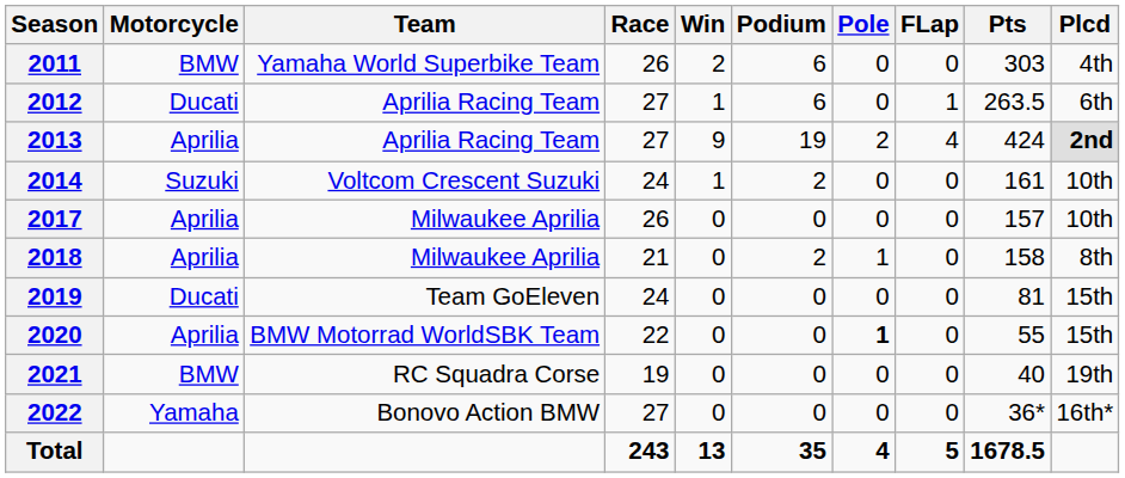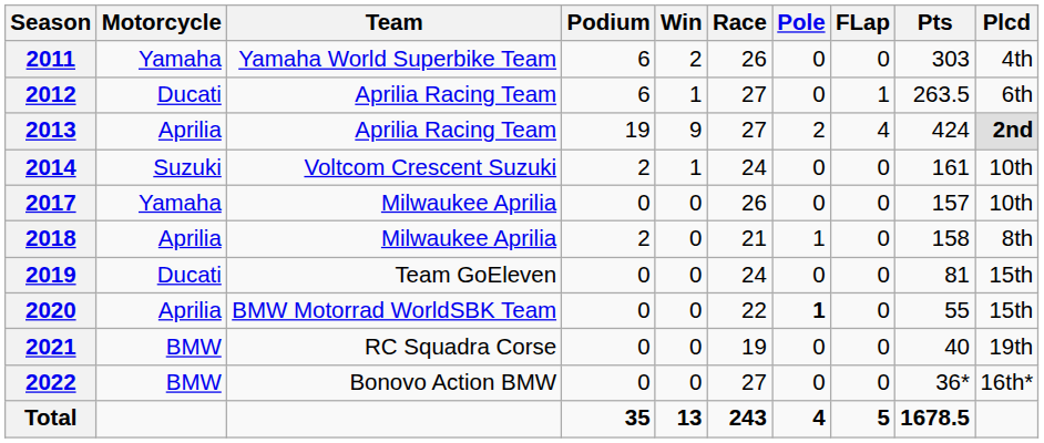 <table class="wikitable" style=text-align:right>
 <tr>
 <th>Season</th>
 <th>Motorcycle</th>
 <th>Team</th>
+<th>Podium</th>
+<th>Win</th>
 <th>Race</th>
-<th>Win</th>
-<th>Podium</th>
 <th><a href='#'>Pole</a></th>
 <th>FLap</th>
 <th>Pts</th>
 <th>Plcd</th>
 </tr>
 <tr>
 <th><a href='#'>2011</a></th>
-<td><a href='#'>BMW</a></td>
+<td><a href='#'>Yamaha</a></td>
 <td><a href='#'>Yamaha World Superbike Team</a></td>
+<td>6</td>
+<td>2</td>
 <td>26</td>
-<td>2</td>
-<td>6</td>
 <td>0</td>
 <td>0</td>
 <td>303</td>
 <td>4th</td>
 </tr>
 <tr>
 <th><a href='#'>2012</a></th>
 <td><a href='#'>Ducati</a></td>
 <td><a href='#'>Aprilia Racing Team</a></td>
+<td>6</td>
+<td>1</td>
 <td>27</td>
-<td>1</td>
-<td>6</td>
 <td>0</td>
 <td>1</td>
 <td>263.5</td>
 <td>6th</td>
 </tr>
 <tr>
 <th><a href='#'>2013</a></th>
 <td><a href='#'>Aprilia</a></td>
 <td><a href='#'>Aprilia Racing Team</a></td>
+<td>19</td>
+<td>9</td>
 <td>27</td>
-<td>9</td>
-<td>19</td>
 <td>2</td>
 <td>4</td>
 <td>424</td>
 <td style="background:#dfdfdf;"><strong>2nd</strong></td>
 </tr>
 <tr>
 <th><a href='#'>2014</a></th>
 <td><a href='#'>Suzuki</a></td>
 <td><a href='#'>Voltcom Crescent Suzuki</a></td>
+<td>2</td>
+<td>1</td>
 <td>24</td>
-<td>1</td>
-<td>2</td>
 <td>0</td>
 <td>0</td>
 <td>161</td>
 <td>10th</td>
 </tr>
 <tr>
 <th><a href='#'>2017</a></th>
-<td><a href='#'>Aprilia</a></td>
+<td><a href='#'>Yamaha</a></td>
 <td><a href='#'>Milwaukee Aprilia</a></td>
-<td>26</td>
 <td>0</td>
 <td>0</td>
+<td>26</td>
 <td>0</td>
 <td>0</td>
 <td>157</td>
 <td>10th</td>
 </tr>
 <tr>
 <th><a href='#'>2018</a></th>
 <td><a href='#'>Aprilia</a></td>
 <td><a href='#'>Milwaukee Aprilia</a></td>
+<td>2</td>
+<td>0</td>
 <td>21</td>
-<td>0</td>
-<td>2</td>
 <td>1</td>
 <td>0</td>
 <td>158</td>
 <td>8th</td>
 </tr>
 <tr>
 <th><a href='#'>2019</a></th>
 <td><a href='#'>Ducati</a></td>
 <td>Team GoEleven</td>
-<td>24</td>
 <td>0</td>
 <td>0</td>
+<td>24</td>
 <td>0</td>
 <td>0</td>
 <td>81</td>
 <td>15th</td>
 </tr>
 <tr>
 <th><a href='#'>2020</a></th>
 <td><a href='#'>Aprilia</a></td>
 <td><a href='#'>BMW Motorrad WorldSBK Team</a></td>
-<td>22</td>
 <td>0</td>
 <td>0</td>
+<td>22</td>
 <td><strong>1</strong></td>
 <td>0</td>
 <td>55</td>
 <td>15th</td>
 </tr>
 <tr>
 <th><a href='#'>2021</a></th>
 <td><a href='#'>BMW</a></td>
 <td>RC Squadra Corse</td>
-<td>19</td>
 <td>0</td>
 <td>0</td>
+<td>19</td>
 <td>0</td>
 <td>0</td>
 <td>40</td>
 <td>19th</td>
 </tr>
 <tr>
 <th><a href='#'>2022</a></th>
-<td><a href='#'>Yamaha</a></td>
+<td><a href='#'>BMW</a></td>
 <td>Bonovo Action BMW</td>
-<td>27</td>
 <td>0</td>
 <td>0</td>
+<td>27</td>
 <td>0</td>
 <td>0</td>
 <td>36*</td>
 <td>16th*</td>
 </tr>
 <tr>
 <th>Total</th>
 <td></td>
 <td></td>
+<td><strong>35</strong></td>
+<td><strong>13</strong></td>
 <td><strong>243</strong></td>
-<td><strong>13</strong></td>
-<td><strong>35</strong></td>
 <td><strong>4</strong></td>
 <td><strong>5</strong></td>
 <td><strong>1678.5</strong></td>
 <td></td>
 </tr>
 </table>
